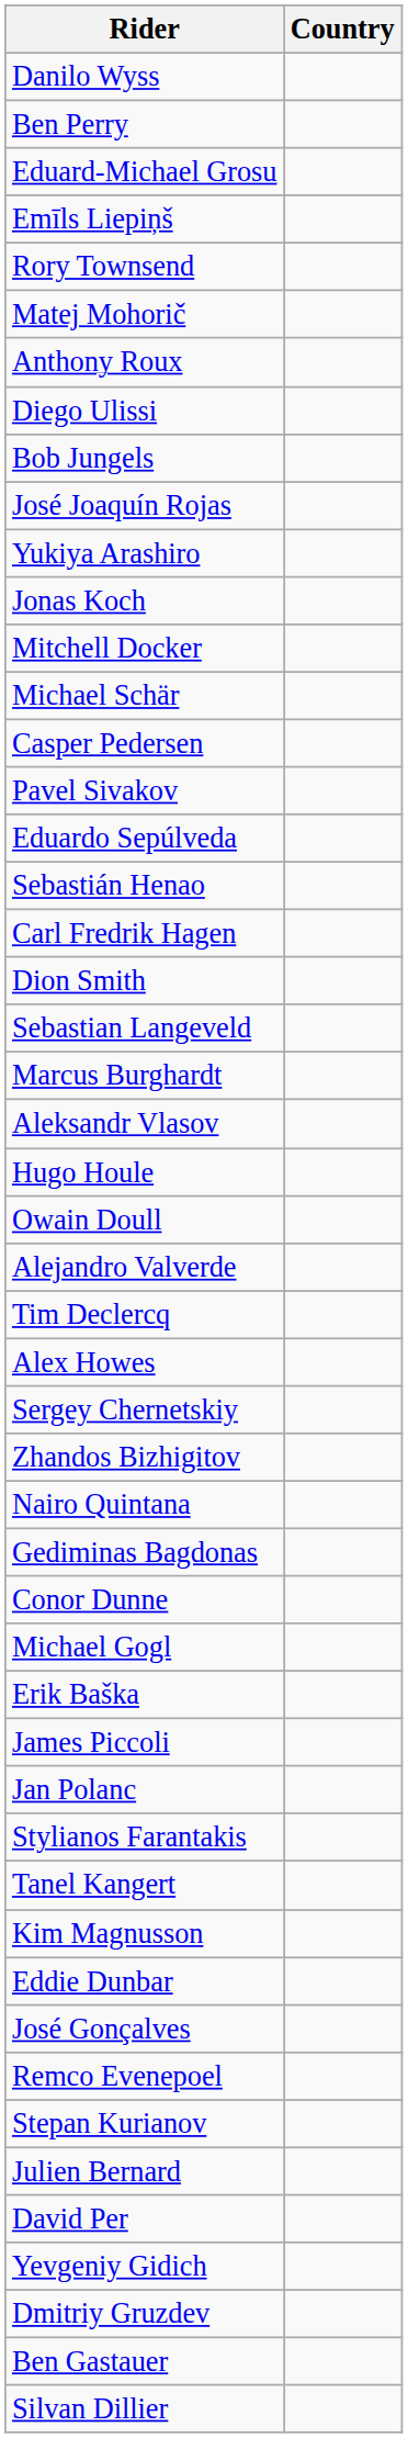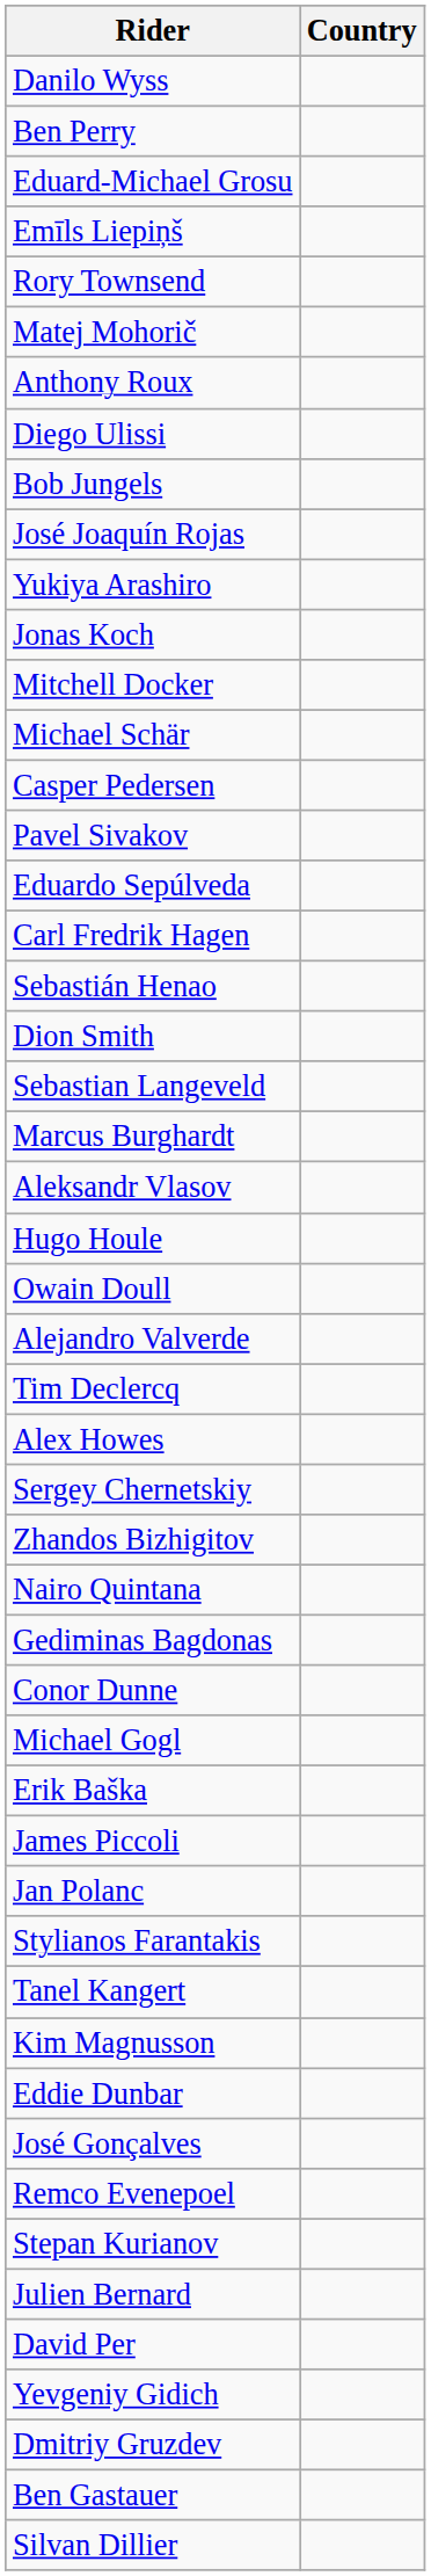 <table class="wikitable" style="font-size:95%; text-align:left;">
 <tr>
 <th>Rider</th>
 <th>Country</th>
 </tr>
 <tr>
 <td><a href='#'>Danilo Wyss</a></td>
 <td></td>
 </tr>
 <tr>
 <td><a href='#'>Ben Perry</a></td>
 <td></td>
 </tr>
 <tr>
 <td><a href='#'>Eduard-Michael Grosu</a></td>
 <td></td>
 </tr>
 <tr>
 <td><a href='#'>Emīls Liepiņš</a></td>
 <td></td>
 </tr>
 <tr>
 <td><a href='#'>Rory Townsend</a></td>
 <td></td>
 </tr>
 <tr>
 <td><a href='#'>Matej Mohorič</a></td>
 <td></td>
 </tr>
 <tr>
 <td><a href='#'>Anthony Roux</a></td>
 <td></td>
 </tr>
 <tr>
 <td><a href='#'>Diego Ulissi</a></td>
 <td></td>
 </tr>
 <tr>
 <td><a href='#'>Bob Jungels</a></td>
 <td></td>
 </tr>
 <tr>
 <td><a href='#'>José Joaquín Rojas</a></td>
 <td></td>
 </tr>
 <tr>
 <td><a href='#'>Yukiya Arashiro</a></td>
 <td></td>
 </tr>
 <tr>
 <td><a href='#'>Jonas Koch</a></td>
 <td></td>
 </tr>
 <tr>
 <td><a href='#'>Mitchell Docker</a></td>
 <td></td>
 </tr>
 <tr>
 <td><a href='#'>Michael Schär</a></td>
 <td></td>
 </tr>
 <tr>
 <td><a href='#'>Casper Pedersen</a></td>
 <td></td>
 </tr>
 <tr>
 <td><a href='#'>Pavel Sivakov</a></td>
 <td></td>
 </tr>
 <tr>
 <td><a href='#'>Eduardo Sepúlveda</a></td>
 <td></td>
 </tr>
 <tr>
-<td><a href='#'>Sebastián Henao</a></td>
+<td><a href='#'>Carl Fredrik Hagen</a></td>
 <td></td>
 </tr>
 <tr>
-<td><a href='#'>Carl Fredrik Hagen</a></td>
+<td><a href='#'>Sebastián Henao</a></td>
 <td></td>
 </tr>
 <tr>
 <td><a href='#'>Dion Smith</a></td>
 <td></td>
 </tr>
 <tr>
 <td><a href='#'>Sebastian Langeveld</a></td>
 <td></td>
 </tr>
 <tr>
 <td><a href='#'>Marcus Burghardt</a></td>
 <td></td>
 </tr>
 <tr>
 <td><a href='#'>Aleksandr Vlasov</a></td>
 <td></td>
 </tr>
 <tr>
 <td><a href='#'>Hugo Houle</a></td>
 <td></td>
 </tr>
 <tr>
 <td><a href='#'>Owain Doull</a></td>
 <td></td>
 </tr>
 <tr>
 <td><a href='#'>Alejandro Valverde</a></td>
 <td></td>
 </tr>
 <tr>
 <td><a href='#'>Tim Declercq</a></td>
 <td></td>
 </tr>
 <tr>
 <td><a href='#'>Alex Howes</a></td>
 <td></td>
 </tr>
 <tr>
 <td><a href='#'>Sergey Chernetskiy</a></td>
 <td></td>
 </tr>
 <tr>
 <td><a href='#'>Zhandos Bizhigitov</a></td>
 <td></td>
 </tr>
 <tr>
 <td><a href='#'>Nairo Quintana</a></td>
 <td></td>
 </tr>
 <tr>
 <td><a href='#'>Gediminas Bagdonas</a></td>
 <td></td>
 </tr>
 <tr>
 <td><a href='#'>Conor Dunne</a></td>
 <td></td>
 </tr>
 <tr>
 <td><a href='#'>Michael Gogl</a></td>
 <td></td>
 </tr>
 <tr>
 <td><a href='#'>Erik Baška</a></td>
 <td></td>
 </tr>
 <tr>
 <td><a href='#'>James Piccoli</a></td>
 <td></td>
 </tr>
 <tr>
 <td><a href='#'>Jan Polanc</a></td>
 <td></td>
 </tr>
 <tr>
 <td><a href='#'>Stylianos Farantakis</a></td>
 <td></td>
 </tr>
 <tr>
 <td><a href='#'>Tanel Kangert</a></td>
 <td></td>
 </tr>
 <tr>
 <td><a href='#'>Kim Magnusson</a></td>
 <td></td>
 </tr>
 <tr>
 <td><a href='#'>Eddie Dunbar</a></td>
 <td></td>
 </tr>
 <tr>
 <td><a href='#'>José Gonçalves</a></td>
 <td></td>
 </tr>
 <tr>
 <td><a href='#'>Remco Evenepoel</a></td>
 <td></td>
 </tr>
 <tr>
 <td><a href='#'>Stepan Kurianov</a></td>
 <td></td>
 </tr>
 <tr>
 <td><a href='#'>Julien Bernard</a></td>
 <td></td>
 </tr>
 <tr>
 <td><a href='#'>David Per</a></td>
 <td></td>
 </tr>
 <tr>
 <td><a href='#'>Yevgeniy Gidich</a></td>
 <td></td>
 </tr>
 <tr>
 <td><a href='#'>Dmitriy Gruzdev</a></td>
 <td></td>
 </tr>
 <tr>
 <td><a href='#'>Ben Gastauer</a></td>
 <td></td>
 </tr>
 <tr>
 <td><a href='#'>Silvan Dillier</a></td>
 <td></td>
 </tr>
 </table>
